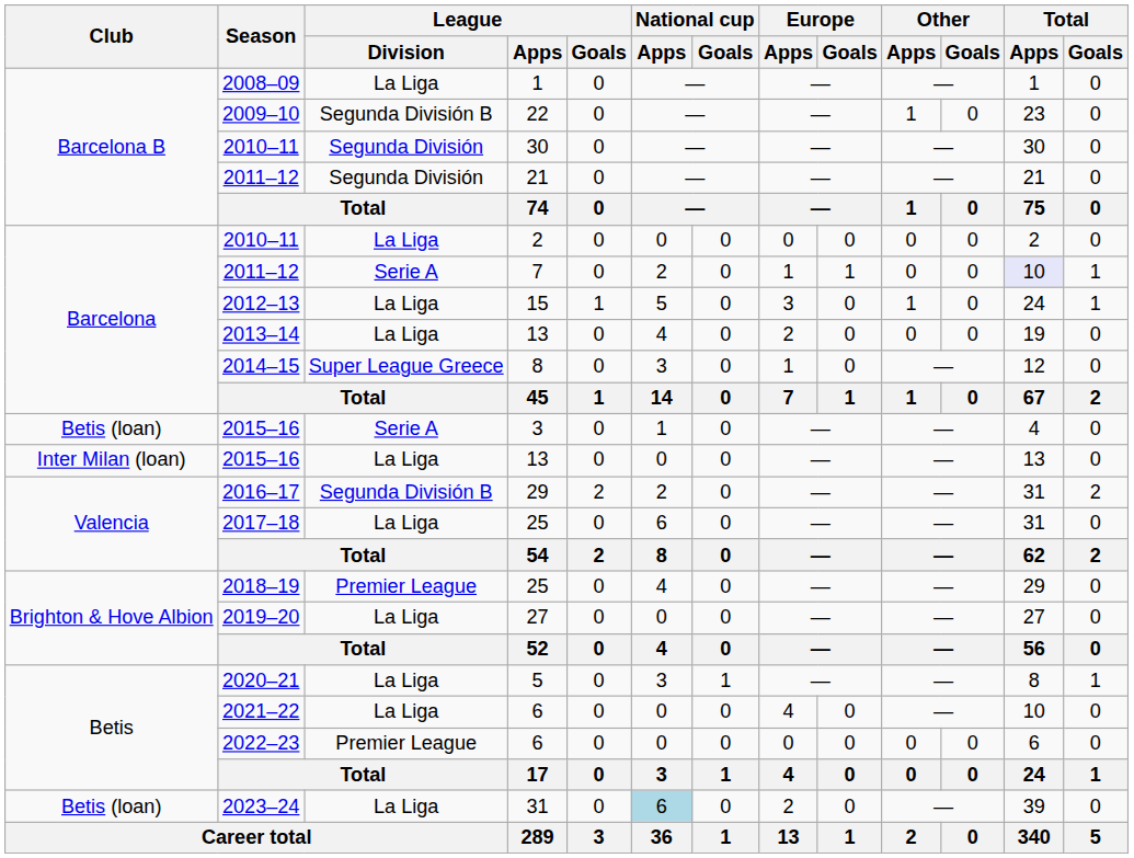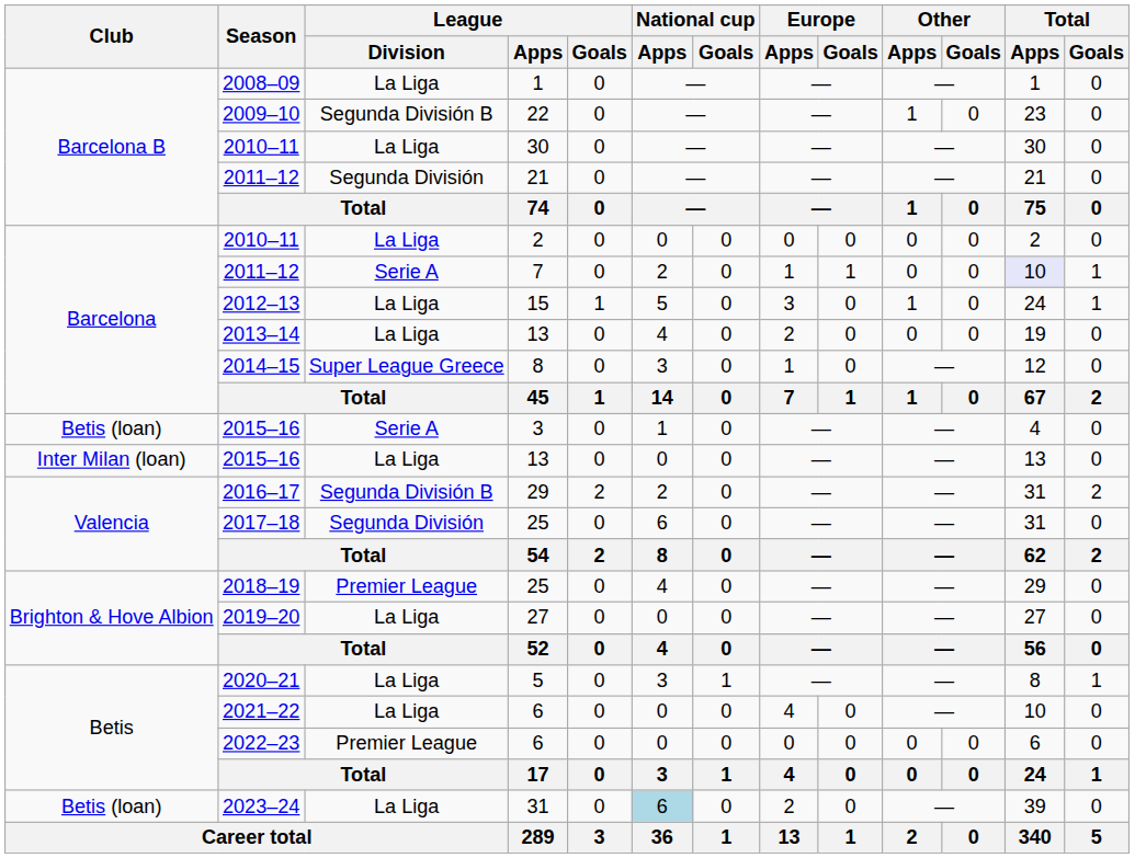 <table class="wikitable" style="text-align:center">
 <tr>
 <th rowspan="2">Club</th>
 <th rowspan="2">Season</th>
 <th colspan="3">League</th>
 <th colspan="2">National cup</th>
 <th colspan="2">Europe</th>
 <th colspan="2">Other</th>
 <th colspan="2">Total</th>
 </tr>
 <tr>
 <th>Division</th>
 <th>Apps</th>
 <th>Goals</th>
 <th>Apps</th>
 <th>Goals</th>
 <th>Apps</th>
 <th>Goals</th>
 <th>Apps</th>
 <th>Goals</th>
 <th>Apps</th>
 <th>Goals</th>
 </tr>
 <tr>
 <td rowspan="5"><a href='#'>Barcelona B</a></td>
 <td><a href='#'>2008–09</a></td>
 <td>La Liga</td>
 <td>1</td>
 <td>0</td>
 <td colspan="2">—</td>
 <td colspan="2">—</td>
 <td colspan="2">—</td>
 <td>1</td>
 <td>0</td>
 </tr>
 <tr>
 <td><a href='#'>2009–10</a></td>
 <td>Segunda División B</td>
 <td>22</td>
 <td>0</td>
 <td colspan="2">—</td>
 <td colspan="2">—</td>
 <td>1</td>
 <td>0</td>
 <td>23</td>
 <td>0</td>
 </tr>
 <tr>
 <td><a href='#'>2010–11</a></td>
-<td><a href='#'>Segunda División</a></td>
+<td>La Liga</td>
 <td>30</td>
 <td>0</td>
 <td colspan="2">—</td>
 <td colspan="2">—</td>
 <td colspan="2">—</td>
 <td>30</td>
 <td>0</td>
 </tr>
 <tr>
 <td><a href='#'>2011–12</a></td>
 <td>Segunda División</td>
 <td>21</td>
 <td>0</td>
 <td colspan="2">—</td>
 <td colspan="2">—</td>
 <td colspan="2">—</td>
 <td>21</td>
 <td>0</td>
 </tr>
 <tr>
 <th colspan="2">Total</th>
 <th>74</th>
 <th>0</th>
 <th colspan="2">—</th>
 <th colspan="2">—</th>
 <th>1</th>
 <th>0</th>
 <th>75</th>
 <th>0</th>
 </tr>
 <tr>
 <td rowspan="6"><a href='#'>Barcelona</a></td>
 <td><a href='#'>2010–11</a></td>
 <td><a href='#'>La Liga</a></td>
 <td>2</td>
 <td>0</td>
 <td>0</td>
 <td>0</td>
 <td>0</td>
 <td>0</td>
 <td>0</td>
 <td>0</td>
 <td>2</td>
 <td>0</td>
 </tr>
 <tr>
 <td><a href='#'>2011–12</a></td>
 <td><a href='#'>Serie A</a></td>
 <td>7</td>
 <td>0</td>
 <td>2</td>
 <td>0</td>
 <td>1</td>
 <td>1</td>
 <td>0</td>
 <td>0</td>
 <td style="background: lavender;">10</td>
 <td>1</td>
 </tr>
 <tr>
 <td><a href='#'>2012–13</a></td>
 <td>La Liga</td>
 <td>15</td>
 <td>1</td>
 <td>5</td>
 <td>0</td>
 <td>3</td>
 <td>0</td>
 <td>1</td>
 <td>0</td>
 <td>24</td>
 <td>1</td>
 </tr>
 <tr>
 <td><a href='#'>2013–14</a></td>
 <td>La Liga</td>
 <td>13</td>
 <td>0</td>
 <td>4</td>
 <td>0</td>
 <td>2</td>
 <td>0</td>
 <td>0</td>
 <td>0</td>
 <td>19</td>
 <td>0</td>
 </tr>
 <tr>
 <td><a href='#'>2014–15</a></td>
 <td><a href='#'>Super League Greece</a></td>
 <td>8</td>
 <td>0</td>
 <td>3</td>
 <td>0</td>
 <td>1</td>
 <td>0</td>
 <td colspan="2">—</td>
 <td>12</td>
 <td>0</td>
 </tr>
 <tr>
 <th colspan="2">Total</th>
 <th>45</th>
 <th>1</th>
 <th>14</th>
 <th>0</th>
 <th>7</th>
 <th>1</th>
 <th>1</th>
 <th>0</th>
 <th>67</th>
 <th>2</th>
 </tr>
 <tr>
 <td><a href='#'>Betis</a> (loan)</td>
 <td><a href='#'>2015–16</a></td>
 <td><a href='#'>Serie A</a></td>
 <td>3</td>
 <td>0</td>
 <td>1</td>
 <td>0</td>
 <td colspan="2">—</td>
 <td colspan="2">—</td>
 <td>4</td>
 <td>0</td>
 </tr>
 <tr>
 <td><a href='#'>Inter Milan</a> (loan)</td>
 <td><a href='#'>2015–16</a></td>
 <td>La Liga</td>
 <td>13</td>
 <td>0</td>
 <td>0</td>
 <td>0</td>
 <td colspan="2">—</td>
 <td colspan="2">—</td>
 <td>13</td>
 <td>0</td>
 </tr>
 <tr>
 <td rowspan="3"><a href='#'>Valencia</a></td>
 <td><a href='#'>2016–17</a></td>
 <td><a href='#'>Segunda División B</a></td>
 <td>29</td>
 <td>2</td>
 <td>2</td>
 <td>0</td>
 <td colspan="2">—</td>
 <td colspan="2">—</td>
 <td>31</td>
 <td>2</td>
 </tr>
 <tr>
 <td><a href='#'>2017–18</a></td>
-<td>La Liga</td>
+<td><a href='#'>Segunda División</a></td>
 <td>25</td>
 <td>0</td>
 <td>6</td>
 <td>0</td>
 <td colspan="2">—</td>
 <td colspan="2">—</td>
 <td>31</td>
 <td>0</td>
 </tr>
 <tr>
 <th colspan="2">Total</th>
 <th>54</th>
 <th>2</th>
 <th>8</th>
 <th>0</th>
 <th colspan="2">—</th>
 <th colspan="2">—</th>
 <th>62</th>
 <th>2</th>
 </tr>
 <tr>
 <td rowspan="3"><a href='#'>Brighton & Hove Albion</a></td>
 <td><a href='#'>2018–19</a></td>
 <td><a href='#'>Premier League</a></td>
 <td>25</td>
 <td>0</td>
 <td>4</td>
 <td>0</td>
 <td colspan="2">—</td>
 <td colspan="2">—</td>
 <td>29</td>
 <td>0</td>
 </tr>
 <tr>
 <td><a href='#'>2019–20</a></td>
 <td>La Liga</td>
 <td>27</td>
 <td>0</td>
 <td>0</td>
 <td>0</td>
 <td colspan="2">—</td>
 <td colspan="2">—</td>
 <td>27</td>
 <td>0</td>
 </tr>
 <tr>
 <th colspan="2">Total</th>
 <th>52</th>
 <th>0</th>
 <th>4</th>
 <th>0</th>
 <th colspan="2">—</th>
 <th colspan="2">—</th>
 <th>56</th>
 <th>0</th>
 </tr>
 <tr>
 <td rowspan="4">Betis</td>
 <td><a href='#'>2020–21</a></td>
 <td>La Liga</td>
 <td>5</td>
 <td>0</td>
 <td>3</td>
 <td>1</td>
 <td colspan="2">—</td>
 <td colspan="2">—</td>
 <td>8</td>
 <td>1</td>
 </tr>
 <tr>
 <td><a href='#'>2021–22</a></td>
 <td>La Liga</td>
 <td>6</td>
 <td>0</td>
 <td>0</td>
 <td>0</td>
 <td>4</td>
 <td>0</td>
 <td colspan="2">—</td>
 <td>10</td>
 <td>0</td>
 </tr>
 <tr>
 <td><a href='#'>2022–23</a></td>
 <td>Premier League</td>
 <td>6</td>
 <td>0</td>
 <td>0</td>
 <td>0</td>
 <td>0</td>
 <td>0</td>
 <td>0</td>
 <td>0</td>
 <td>6</td>
 <td>0</td>
 </tr>
 <tr>
 <th colspan="2">Total</th>
 <th>17</th>
 <th>0</th>
 <th>3</th>
 <th>1</th>
 <th>4</th>
 <th>0</th>
 <th>0</th>
 <th>0</th>
 <th>24</th>
 <th>1</th>
 </tr>
 <tr>
 <td><a href='#'>Betis</a> (loan)</td>
 <td><a href='#'>2023–24</a></td>
 <td>La Liga</td>
 <td>31</td>
 <td>0</td>
 <td style="background: lightblue;">6</td>
 <td>0</td>
 <td>2</td>
 <td>0</td>
 <td colspan="2">—</td>
 <td>39</td>
 <td>0</td>
 </tr>
 <tr>
 <th colspan="3">Career total</th>
 <th>289</th>
 <th>3</th>
 <th>36</th>
 <th>1</th>
 <th>13</th>
 <th>1</th>
 <th>2</th>
 <th>0</th>
 <th>340</th>
 <th>5</th>
 </tr>
 </table>
